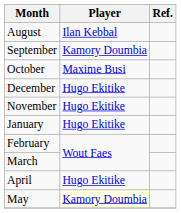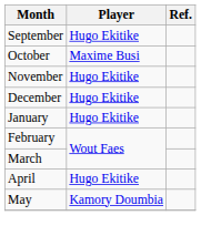 <table class="wikitable">
 <tr>
 <th>Month</th>
 <th>Player</th>
 <th>Ref.</th>
 </tr>
 <tr>
-<td>August</td>
-<td> <a href='#'>Ilan Kebbal</a></td>
-<td></td>
-</tr>
-<tr>
 <td>September</td>
-<td> <a href='#'>Kamory Doumbia</a></td>
+<td> <a href='#'>Hugo Ekitike</a></td>
 <td></td>
 </tr>
 <tr>
 <td>October</td>
 <td> <a href='#'>Maxime Busi</a></td>
 <td></td>
 </tr>
 <tr>
-<td>December</td>
+<td>November</td>
 <td> <a href='#'>Hugo Ekitike</a></td>
 <td></td>
 </tr>
 <tr>
-<td>November</td>
+<td>December</td>
 <td> <a href='#'>Hugo Ekitike</a></td>
 <td></td>
 </tr>
 <tr>
 <td>January</td>
 <td> <a href='#'>Hugo Ekitike</a></td>
 <td></td>
 </tr>
 <tr>
 <td>February</td>
 <td rowspan="2"> <a href='#'>Wout Faes</a></td>
 <td></td>
 </tr>
 <tr>
 <td>March</td>
 <td></td>
 </tr>
 <tr>
 <td>April</td>
 <td> <a href='#'>Hugo Ekitike</a></td>
 <td></td>
 </tr>
 <tr>
 <td>May</td>
-<td style="background: lightyellow;"> <a href='#'>Kamory Doumbia</a></td>
+<td> <a href='#'>Kamory Doumbia</a></td>
 <td></td>
 </tr>
 <tr>
 </tr>
 </table>
